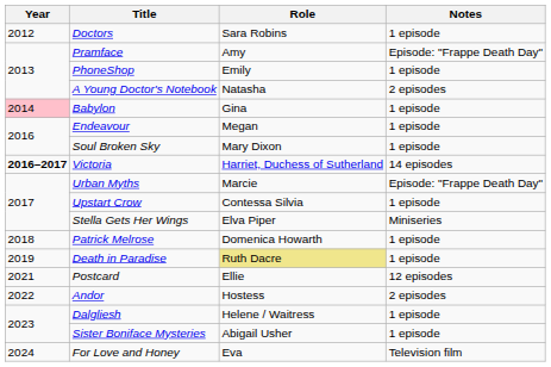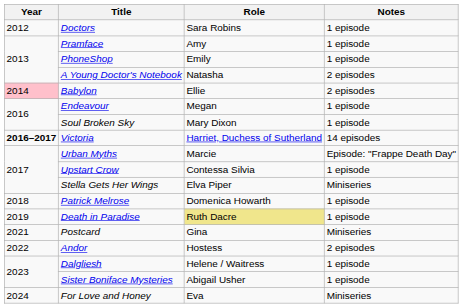 <table class="wikitable sortable">
 <tr>
 <th>Year</th>
 <th>Title</th>
 <th>Role</th>
 <th>Notes</th>
 </tr>
 <tr>
 <td>2012</td>
 <td><em><a href='#'>Doctors</a></em></td>
 <td>Sara Robins</td>
 <td>1 episode</td>
 </tr>
 <tr>
 <td rowspan="3">2013</td>
 <td><em><a href='#'>Pramface</a></em></td>
 <td>Amy</td>
-<td>Episode: "Frappe Death Day"</td>
+<td>1 episode</td>
 </tr>
 <tr>
 <td><em><a href='#'>PhoneShop</a></em></td>
 <td>Emily</td>
 <td>1 episode</td>
 </tr>
 <tr>
 <td><em><a href='#'>A Young Doctor's Notebook</a></em></td>
 <td>Natasha</td>
 <td>2 episodes</td>
 </tr>
 <tr>
 <td style="background: pink;">2014</td>
 <td><em><a href='#'>Babylon</a></em></td>
-<td>Gina</td>
-<td>1 episode</td>
+<td>Ellie</td>
+<td>2 episodes</td>
 </tr>
 <tr>
 <td rowspan="2">2016</td>
 <td><em><a href='#'>Endeavour</a></em></td>
 <td>Megan</td>
 <td>1 episode</td>
 </tr>
 <tr>
 <td><em>Soul Broken Sky</em></td>
 <td>Mary Dixon</td>
 <td>1 episode</td>
 </tr>
 <tr>
 <td><strong>2016–2017</strong></td>
 <td><em><a href='#'>Victoria</a></em></td>
 <td><a href='#'>Harriet, Duchess of Sutherland</a></td>
 <td>14 episodes</td>
 </tr>
 <tr>
 <td rowspan="3">2017</td>
 <td><em><a href='#'>Urban Myths</a></em></td>
 <td>Marcie</td>
 <td>Episode: "Frappe Death Day"</td>
 </tr>
 <tr>
 <td><em><a href='#'>Upstart Crow</a></em></td>
 <td>Contessa Silvia</td>
 <td>1 episode</td>
 </tr>
 <tr>
 <td><em>Stella Gets Her Wings</em></td>
 <td>Elva Piper</td>
 <td>Miniseries</td>
 </tr>
 <tr>
 <td>2018</td>
 <td><em><a href='#'>Patrick Melrose</a></em></td>
 <td>Domenica Howarth</td>
 <td>1 episode</td>
 </tr>
 <tr>
 <td>2019</td>
 <td><em><a href='#'>Death in Paradise</a></em></td>
 <td style="background: khaki;">Ruth Dacre</td>
 <td>1 episode</td>
 </tr>
 <tr>
 <td>2021</td>
 <td><em>Postcard</em></td>
-<td>Ellie</td>
-<td>12 episodes</td>
+<td>Gina</td>
+<td>Miniseries</td>
 </tr>
 <tr>
 <td>2022</td>
 <td><em><a href='#'>Andor</a></em></td>
 <td>Hostess</td>
 <td>2 episodes</td>
 </tr>
 <tr>
 <td rowspan="2">2023</td>
 <td><em><a href='#'>Dalgliesh</a></em></td>
 <td>Helene / Waitress</td>
 <td>1 episode</td>
 </tr>
 <tr>
 <td><em><a href='#'>Sister Boniface Mysteries</a></em></td>
 <td>Abigail Usher</td>
 <td>1 episode</td>
 </tr>
 <tr>
 <td>2024</td>
 <td><em>For Love and Honey</em></td>
 <td>Eva</td>
-<td>Television film</td>
+<td>Miniseries</td>
 </tr>
 </table>
